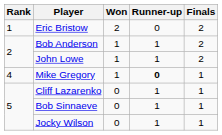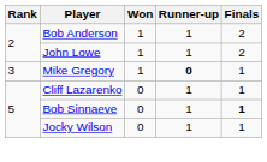 <table class="wikitable sortable">
 <tr>
 <th>Rank</th>
 <th>Player</th>
 <th>Won</th>
 <th>Runner-up</th>
 <th>Finals</th>
-</tr>
-<tr>
-<td>1</td>
-<td> <a href='#'>Eric Bristow</a></td>
-<td align=center>2</td>
-<td align=center>0</td>
-<td align=center>2</td>
 </tr>
 <tr>
 <td rowspan= 2>2</td>
 <td> <a href='#'>Bob Anderson</a></td>
 <td align=center>1</td>
 <td align=center>1</td>
 <td align=center>2</td>
 </tr>
 <tr>
 <td> <a href='#'>John Lowe</a></td>
 <td align=center>1</td>
 <td align=center>1</td>
 <td align=center>2</td>
 </tr>
 <tr>
-<td>4</td>
+<td>3</td>
 <td> <a href='#'>Mike Gregory</a></td>
 <td align=center>1</td>
 <td align=center><strong>0</strong></td>
 <td align=center>1</td>
 </tr>
 <tr>
 <td rowspan= 3>5</td>
 <td> <a href='#'>Cliff Lazarenko</a></td>
 <td align=center>0</td>
 <td align=center>1</td>
 <td align=center>1</td>
 </tr>
 <tr>
 <td> <a href='#'>Bob Sinnaeve</a></td>
 <td align=center>0</td>
 <td align=center>1</td>
-<td align=center>1</td>
+<td align=center><strong>1</strong></td>
 </tr>
 <tr>
 <td> <a href='#'>Jocky Wilson</a></td>
 <td align=center>0</td>
 <td align=center>1</td>
 <td align=center>1</td>
 </tr>
 </table>
